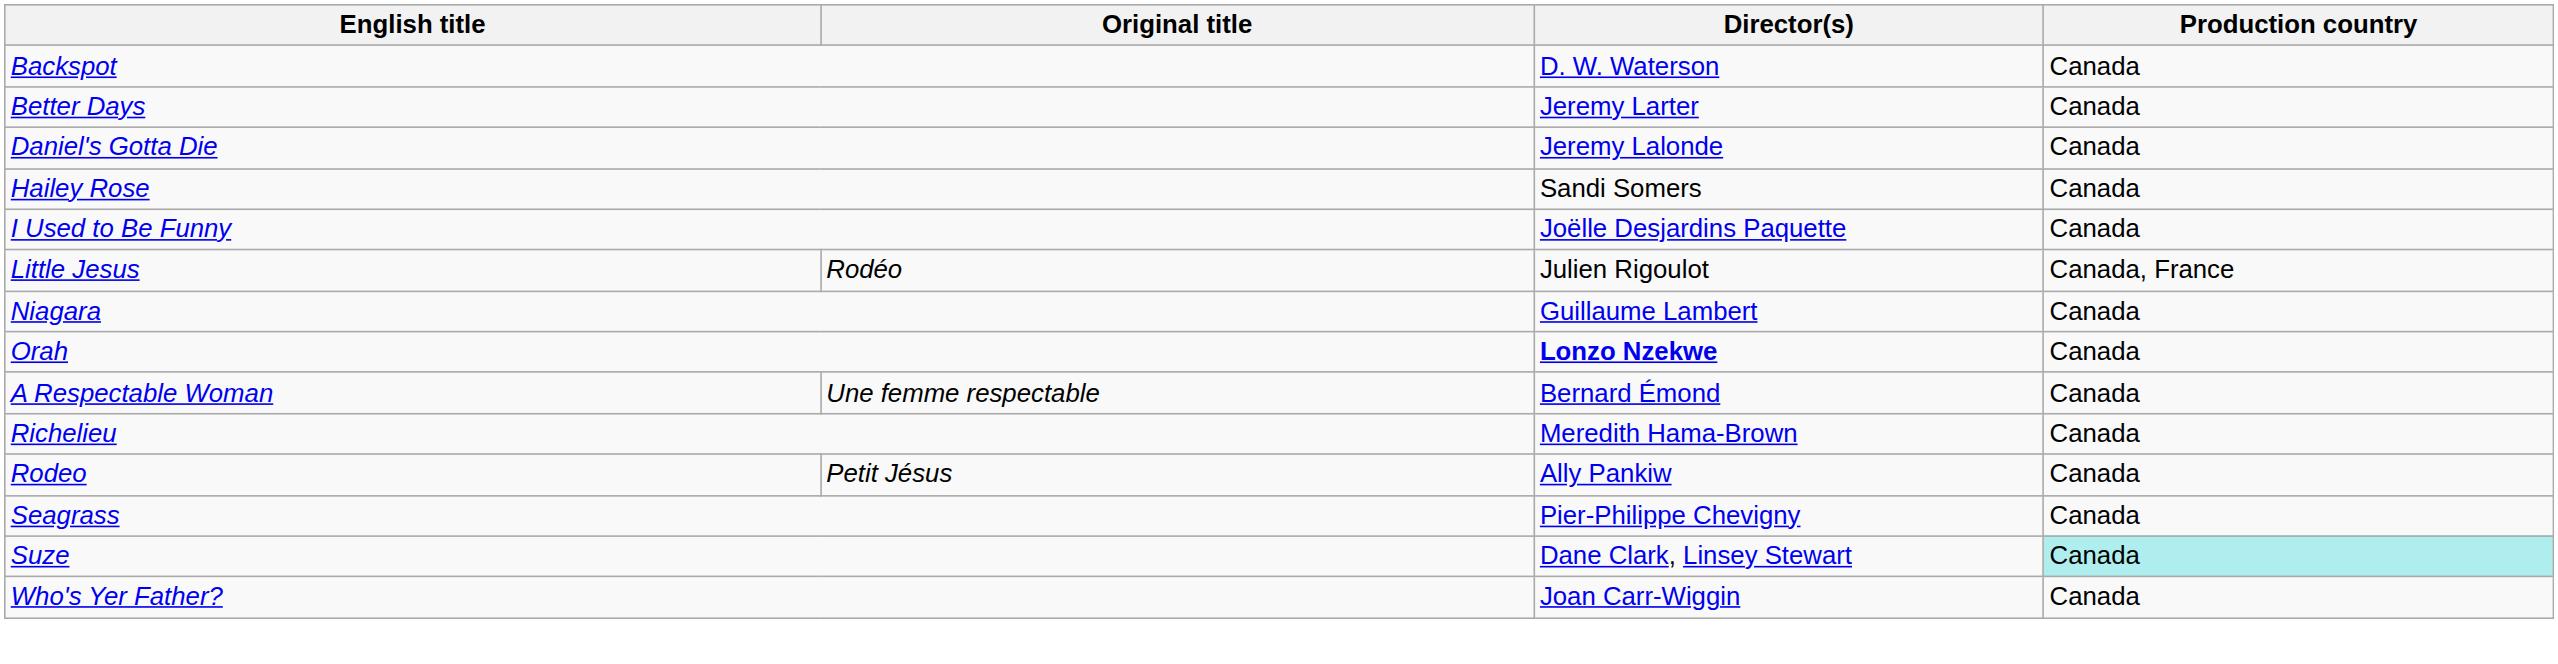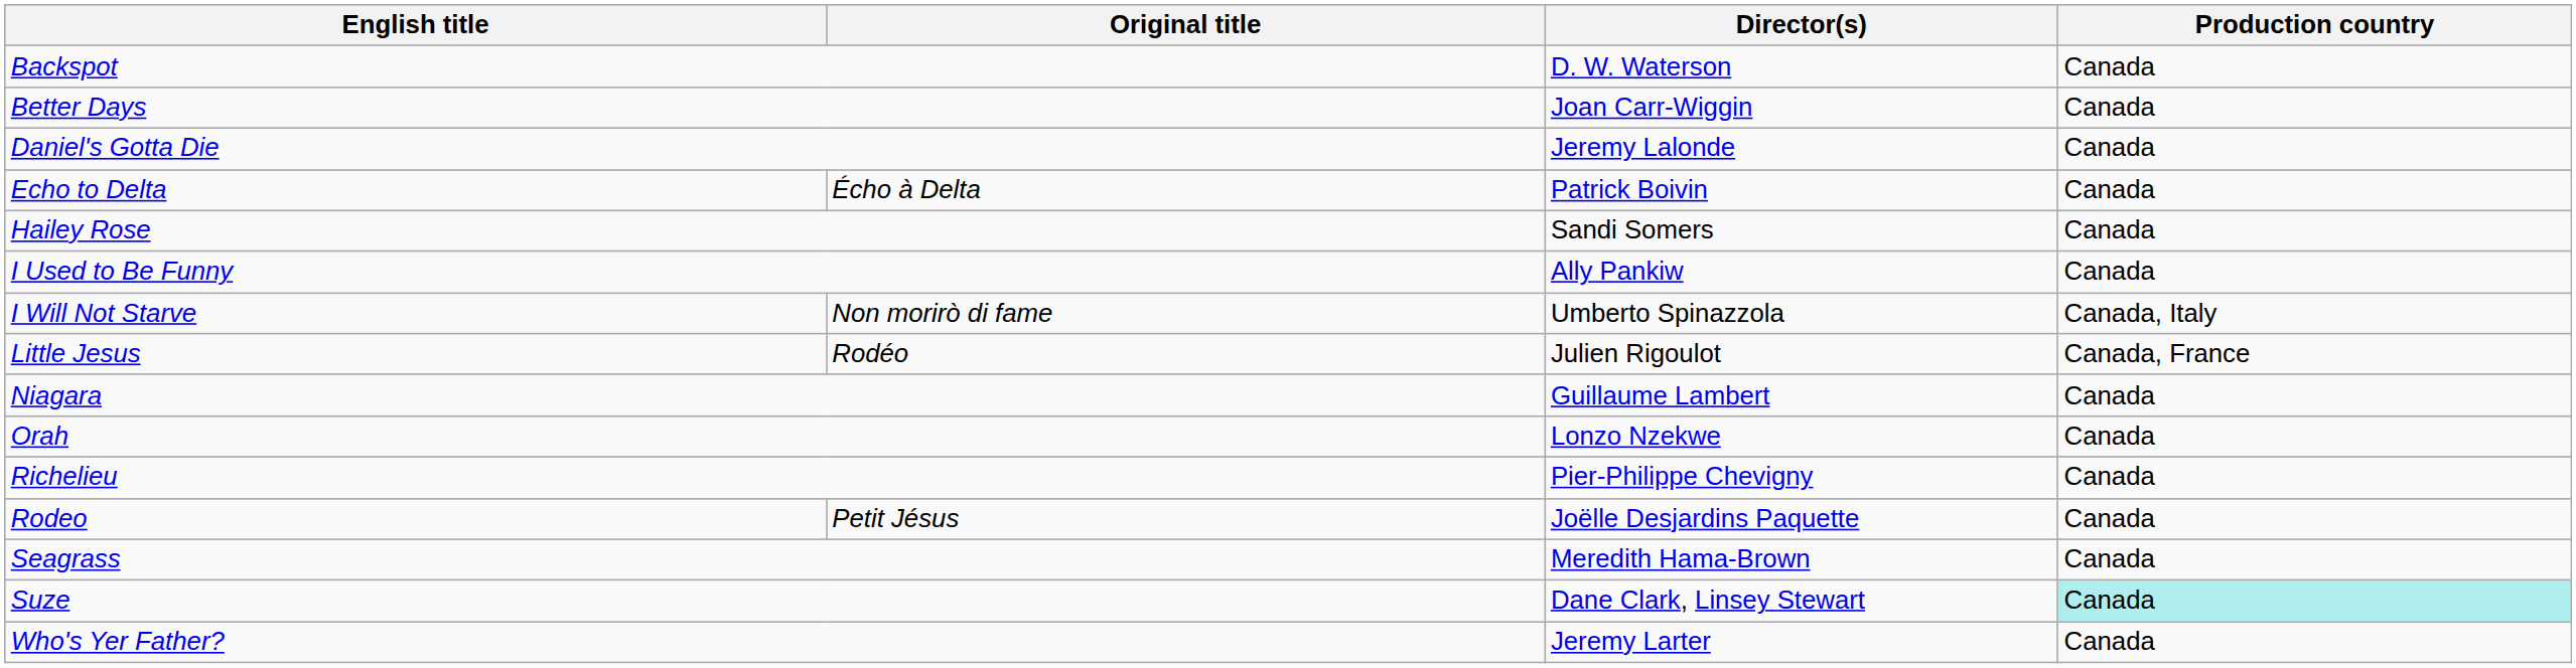 <table class="wikitable" width=100%>
 <tr>
 <th scope="col" width="32%">English title</th>
 <th scope="col" width="28%">Original title</th>
 <th scope="col" width="20%">Director(s)</th>
 <th scope="col" width="20%">Production country</th>
 </tr>
 <tr>
 <td colspan=2><em><a href='#'>Backspot</a></em></td>
 <td><a href='#'>D. W. Waterson</a></td>
 <td>Canada</td>
 </tr>
 <tr>
 <td colspan=2><em><a href='#'>Better Days</a></em></td>
-<td><a href='#'>Jeremy Larter</a></td>
+<td><a href='#'>Joan Carr-Wiggin</a></td>
 <td>Canada</td>
 </tr>
 <tr>
 <td colspan=2><em><a href='#'>Daniel's Gotta Die</a></em></td>
 <td><a href='#'>Jeremy Lalonde</a></td>
+<td>Canada</td>
+</tr>
+<tr>
+<td><em><a href='#'>Echo to Delta</a></em></td>
+<td><em>Écho à Delta</em></td>
+<td><a href='#'>Patrick Boivin</a></td>
 <td>Canada</td>
 </tr>
 <tr>
 <td colspan=2><em><a href='#'>Hailey Rose</a></em></td>
 <td>Sandi Somers</td>
 <td>Canada</td>
 </tr>
 <tr>
 <td colspan=2><em><a href='#'>I Used to Be Funny</a></em></td>
-<td><a href='#'>Joëlle Desjardins Paquette</a></td>
+<td><a href='#'>Ally Pankiw</a></td>
 <td>Canada</td>
+</tr>
+<tr>
+<td><em><a href='#'>I Will Not Starve</a></em></td>
+<td><em>Non morirò di fame</em></td>
+<td>Umberto Spinazzola</td>
+<td>Canada, Italy</td>
 </tr>
 <tr>
 <td><em><a href='#'>Little Jesus</a></em></td>
 <td><em>Rodéo</em></td>
 <td>Julien Rigoulot</td>
 <td>Canada, France</td>
 </tr>
 <tr>
 <td colspan=2><em><a href='#'>Niagara</a></em></td>
 <td><a href='#'>Guillaume Lambert</a></td>
 <td>Canada</td>
 </tr>
 <tr>
 <td colspan=2><em><a href='#'>Orah</a></em></td>
-<td><strong><a href='#'>Lonzo Nzekwe</a></strong></td>
-<td>Canada</td>
-</tr>
-<tr>
-<td><em><a href='#'>A Respectable Woman</a></em></td>
-<td><em>Une femme respectable</em></td>
-<td><a href='#'>Bernard Émond</a></td>
+<td><a href='#'>Lonzo Nzekwe</a></td>
 <td>Canada</td>
 </tr>
 <tr>
 <td colspan=2><em><a href='#'>Richelieu</a></em></td>
-<td><a href='#'>Meredith Hama-Brown</a></td>
+<td><a href='#'>Pier-Philippe Chevigny</a></td>
 <td>Canada</td>
 </tr>
 <tr>
 <td><em><a href='#'>Rodeo</a></em></td>
 <td><em>Petit Jésus</em></td>
-<td><a href='#'>Ally Pankiw</a></td>
+<td><a href='#'>Joëlle Desjardins Paquette</a></td>
 <td>Canada</td>
 </tr>
 <tr>
 <td colspan=2><em><a href='#'>Seagrass</a></em></td>
-<td><a href='#'>Pier-Philippe Chevigny</a></td>
+<td><a href='#'>Meredith Hama-Brown</a></td>
 <td>Canada</td>
 </tr>
 <tr>
 <td colspan=2><em><a href='#'>Suze</a></em></td>
 <td><a href='#'>Dane Clark</a>, <a href='#'>Linsey Stewart</a></td>
 <td style="background: paleturquoise;">Canada</td>
 </tr>
 <tr>
 <td colspan=2><em><a href='#'>Who's Yer Father?</a></em></td>
-<td><a href='#'>Joan Carr-Wiggin</a></td>
+<td><a href='#'>Jeremy Larter</a></td>
 <td>Canada</td>
 </tr>
 </table>
